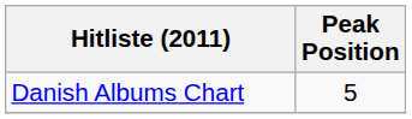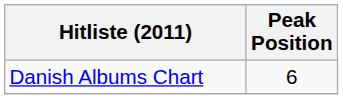 <table class="wikitable">
 <tr>
 <th align="left" width="180">Hitliste (2011)</th>
 <th align="center">Peak<br>Position</th>
 </tr>
 <tr>
 <td align="left"><a href='#'>Danish Albums Chart</a></td>
-<td align="center">5</td>
+<td align="center">6</td>
 </tr>
 <tr>
 </tr>
 </table>
